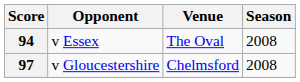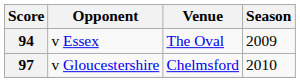 <table class="wikitable">
 <tr>
 <th>Score</th>
 <th>Opponent</th>
 <th>Venue</th>
 <th>Season</th>
 </tr>
 <tr>
 <th>94</th>
 <td>v <a href='#'>Essex</a></td>
 <td><a href='#'>The Oval</a></td>
-<td>2008</td>
+<td>2009</td>
 </tr>
 <tr>
 <th>97</th>
 <td>v <a href='#'>Gloucestershire</a></td>
 <td><a href='#'>Chelmsford</a></td>
-<td>2008</td>
+<td>2010</td>
 </tr>
 <tr>
 </tr>
 </table>
